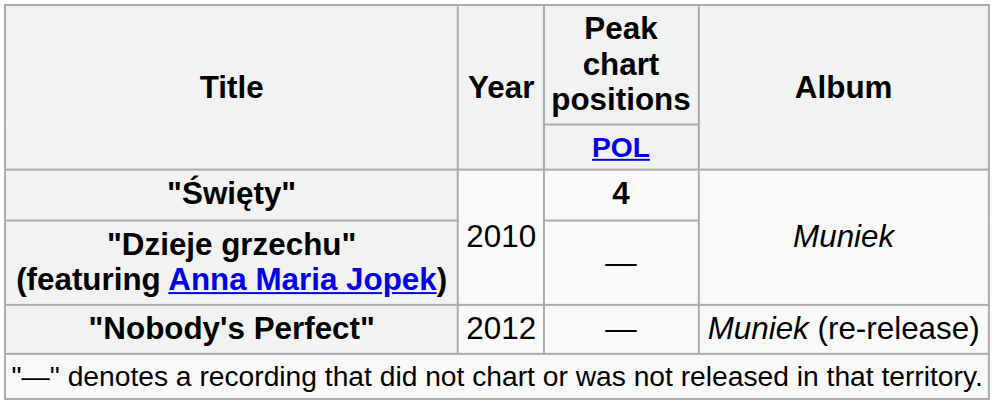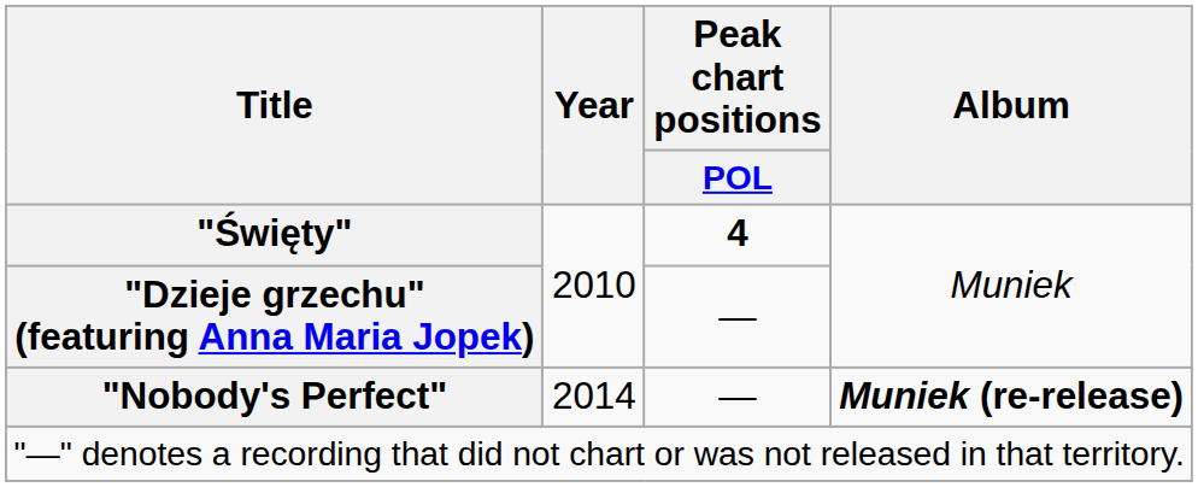 <table class="wikitable plainrowheaders" style="text-align:center;">
 <tr>
 <th scope="col" rowspan="2">Title</th>
 <th scope="col" rowspan="2">Year</th>
 <th scope="col">Peak chart positions</th>
 <th scope="col" rowspan="2">Album</th>
 </tr>
 <tr>
 <th scope="col" style="width:3em;font-size:90%;"><a href='#'>POL</a><br></th>
 </tr>
 <tr>
 <th scope="row">"Święty"</th>
 <td rowspan=2>2010</td>
 <td><strong>4</strong></td>
 <td rowspan=2><em>Muniek</em></td>
 </tr>
 <tr>
 <th scope="row">"Dzieje grzechu"<br>(featuring <a href='#'>Anna Maria Jopek</a>)</th>
 <td>—</td>
 </tr>
 <tr>
 <th scope="row">"Nobody's Perfect"</th>
-<td>2012</td>
+<td>2014</td>
 <td>—</td>
-<td><em>Muniek</em> (re-release)</td>
+<td><strong><em>Muniek</em> (re-release)</strong></td>
 </tr>
 <tr>
 <td colspan="20" style="font-size:90%">"—" denotes a recording that did not chart or was not released in that territory.</td>
 </tr>
 </table>
